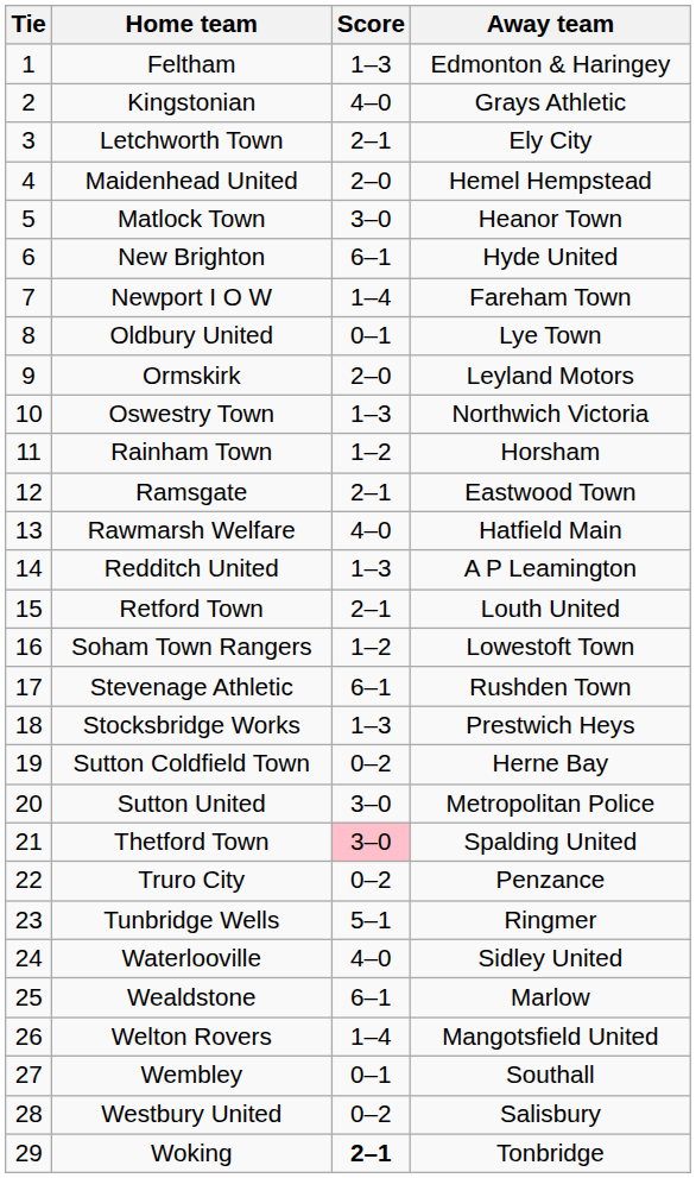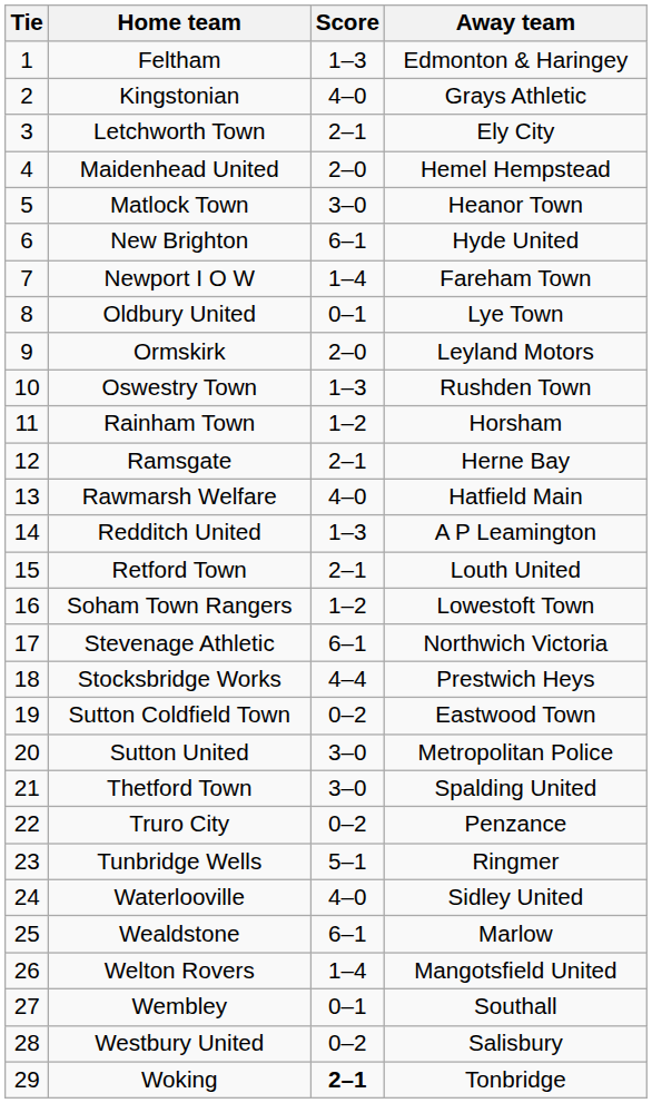 <table class="wikitable" style="text-align:center;">
 <tr>
 <th width=20>Tie</th>
 <th width=175>Home team</th>
 <th width=20>Score</th>
 <th width=175>Away team</th>
 </tr>
 <tr>
 <td>1</td>
 <td>Feltham</td>
 <td>1–3</td>
 <td>Edmonton & Haringey</td>
 </tr>
 <tr>
 <td>2</td>
 <td>Kingstonian</td>
 <td>4–0</td>
 <td>Grays Athletic</td>
 </tr>
 <tr>
 <td>3</td>
 <td>Letchworth Town</td>
 <td>2–1</td>
 <td>Ely City</td>
 </tr>
 <tr>
 <td>4</td>
 <td>Maidenhead United</td>
 <td>2–0</td>
 <td>Hemel Hempstead</td>
 </tr>
 <tr>
 <td>5</td>
 <td>Matlock Town</td>
 <td>3–0</td>
 <td>Heanor Town</td>
 </tr>
 <tr>
 <td>6</td>
 <td>New Brighton</td>
 <td>6–1</td>
 <td>Hyde United</td>
 </tr>
 <tr>
 <td>7</td>
 <td>Newport I O W</td>
 <td>1–4</td>
 <td>Fareham Town</td>
 </tr>
 <tr>
 <td>8</td>
 <td>Oldbury United</td>
 <td>0–1</td>
 <td>Lye Town</td>
 </tr>
 <tr>
 <td>9</td>
 <td>Ormskirk</td>
 <td>2–0</td>
 <td>Leyland Motors</td>
 </tr>
 <tr>
 <td>10</td>
 <td>Oswestry Town</td>
 <td>1–3</td>
-<td>Northwich Victoria</td>
+<td>Rushden Town</td>
 </tr>
 <tr>
 <td>11</td>
 <td>Rainham Town</td>
 <td>1–2</td>
 <td>Horsham</td>
 </tr>
 <tr>
 <td>12</td>
 <td>Ramsgate</td>
 <td>2–1</td>
-<td>Eastwood Town</td>
+<td>Herne Bay</td>
 </tr>
 <tr>
 <td>13</td>
 <td>Rawmarsh Welfare</td>
 <td>4–0</td>
 <td>Hatfield Main</td>
 </tr>
 <tr>
 <td>14</td>
 <td>Redditch United</td>
 <td>1–3</td>
 <td>A P Leamington</td>
 </tr>
 <tr>
 <td>15</td>
 <td>Retford Town</td>
 <td>2–1</td>
 <td>Louth United</td>
 </tr>
 <tr>
 <td>16</td>
 <td>Soham Town Rangers</td>
 <td>1–2</td>
 <td>Lowestoft Town</td>
 </tr>
 <tr>
 <td>17</td>
 <td>Stevenage Athletic</td>
 <td>6–1</td>
-<td>Rushden Town</td>
+<td>Northwich Victoria</td>
 </tr>
 <tr>
 <td>18</td>
 <td>Stocksbridge Works</td>
-<td>1–3</td>
+<td>4–4</td>
 <td>Prestwich Heys</td>
 </tr>
 <tr>
 <td>19</td>
 <td>Sutton Coldfield Town</td>
 <td>0–2</td>
-<td>Herne Bay</td>
+<td>Eastwood Town</td>
 </tr>
 <tr>
 <td>20</td>
 <td>Sutton United</td>
 <td>3–0</td>
 <td>Metropolitan Police</td>
 </tr>
 <tr>
 <td>21</td>
 <td>Thetford Town</td>
-<td style="background: pink;">3–0</td>
+<td>3–0</td>
 <td>Spalding United</td>
 </tr>
 <tr>
 <td>22</td>
 <td>Truro City</td>
 <td>0–2</td>
 <td>Penzance</td>
 </tr>
 <tr>
 <td>23</td>
 <td>Tunbridge Wells</td>
 <td>5–1</td>
 <td>Ringmer</td>
 </tr>
 <tr>
 <td>24</td>
 <td>Waterlooville</td>
 <td>4–0</td>
 <td>Sidley United</td>
 </tr>
 <tr>
 <td>25</td>
 <td>Wealdstone</td>
 <td>6–1</td>
 <td>Marlow</td>
 </tr>
 <tr>
 <td>26</td>
 <td>Welton Rovers</td>
 <td>1–4</td>
 <td>Mangotsfield United</td>
 </tr>
 <tr>
 <td>27</td>
 <td>Wembley</td>
 <td>0–1</td>
 <td>Southall</td>
 </tr>
 <tr>
 <td>28</td>
 <td>Westbury United</td>
 <td>0–2</td>
 <td>Salisbury</td>
 </tr>
 <tr>
 <td>29</td>
 <td>Woking</td>
 <td><strong>2–1</strong></td>
 <td>Tonbridge</td>
 </tr>
 </table>
